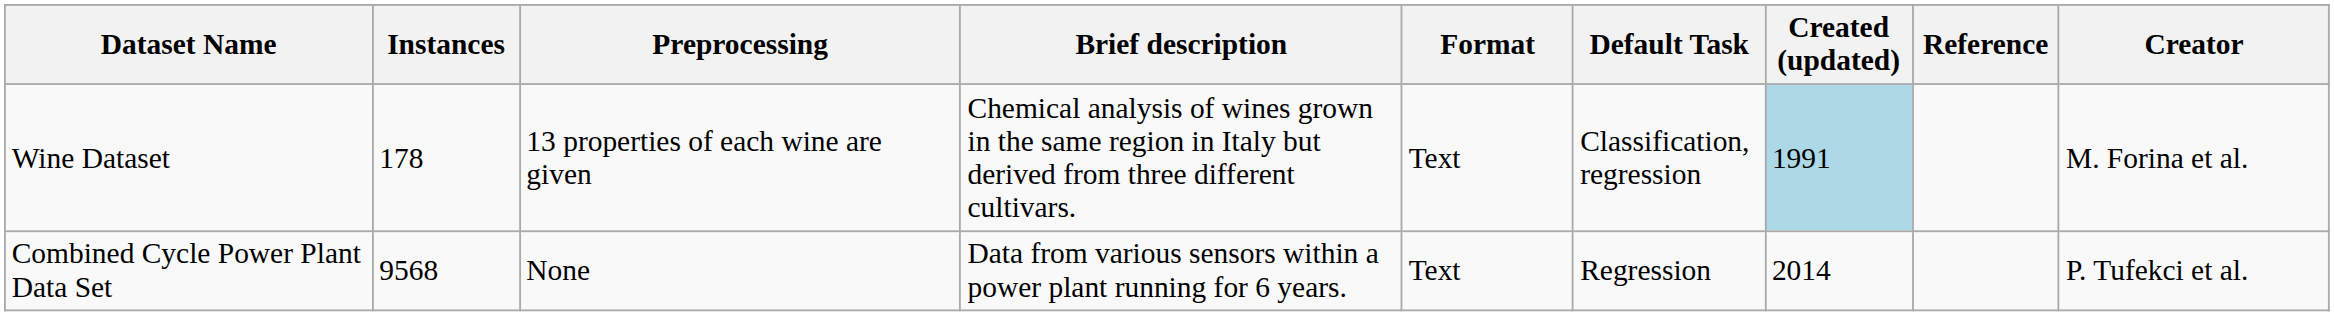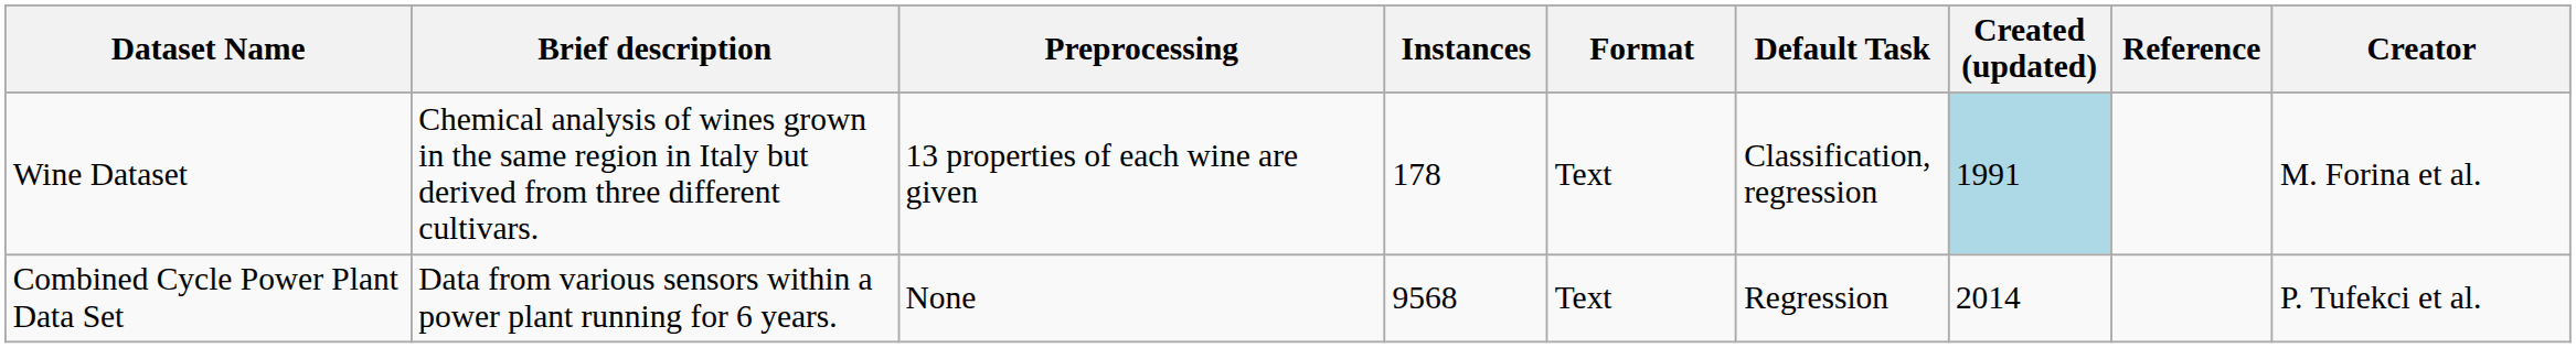 <table class="wikitable sortable" style="width: 100%">
 <tr>
 <th scope="col" style="width: 15%;">Dataset Name</th>
+<th scope="col" style="width: 18%;">Brief description</th>
+<th scope="col" style="width: 18%;">Preprocessing</th>
 <th scope="col" style="width: 6%;">Instances</th>
-<th scope="col" style="width: 18%;">Preprocessing</th>
-<th scope="col" style="width: 18%;">Brief description</th>
 <th scope="col" style="width: 7%;">Format</th>
 <th scope="col" style="width: 7%;">Default Task</th>
 <th scope="col" style="width: 6%;">Created (updated)</th>
 <th scope="col" style="width: 6%;">Reference</th>
 <th scope="col" style="width: 11%;">Creator</th>
 </tr>
 <tr>
 <td>Wine Dataset</td>
+<td>Chemical analysis of wines grown in the same region in Italy but derived from three different cultivars.</td>
+<td>13 properties of each wine are given</td>
 <td>178</td>
-<td>13 properties of each wine are given</td>
-<td>Chemical analysis of wines grown in the same region in Italy but derived from three different cultivars.</td>
 <td>Text</td>
 <td>Classification, regression</td>
 <td style="background: lightblue;">1991</td>
 <td></td>
 <td>M. Forina et al.</td>
 </tr>
 <tr>
 <td>Combined Cycle Power Plant Data Set</td>
+<td>Data from various sensors within a power plant running for 6 years.</td>
+<td>None</td>
 <td>9568</td>
-<td>None</td>
-<td>Data from various sensors within a power plant running for 6 years.</td>
 <td>Text</td>
 <td>Regression</td>
 <td>2014</td>
 <td></td>
 <td>P. Tufekci et al.</td>
 </tr>
 </table>
